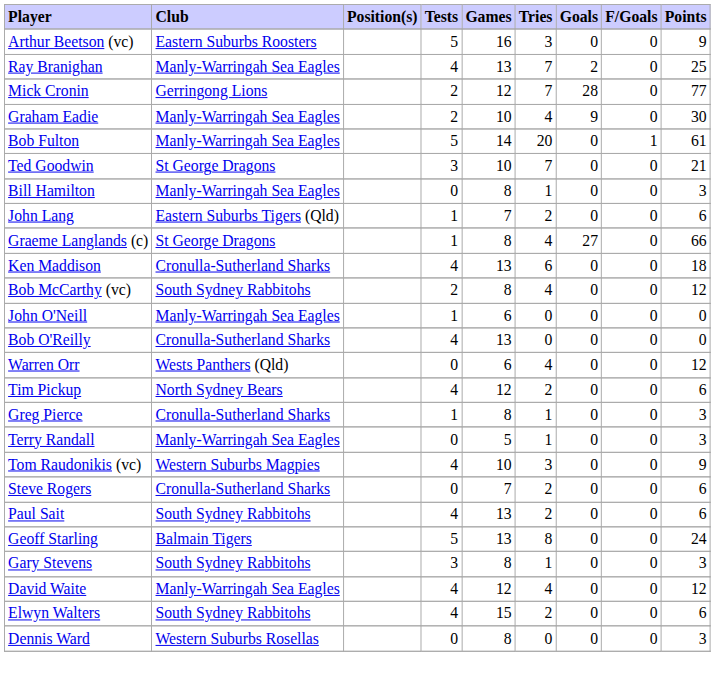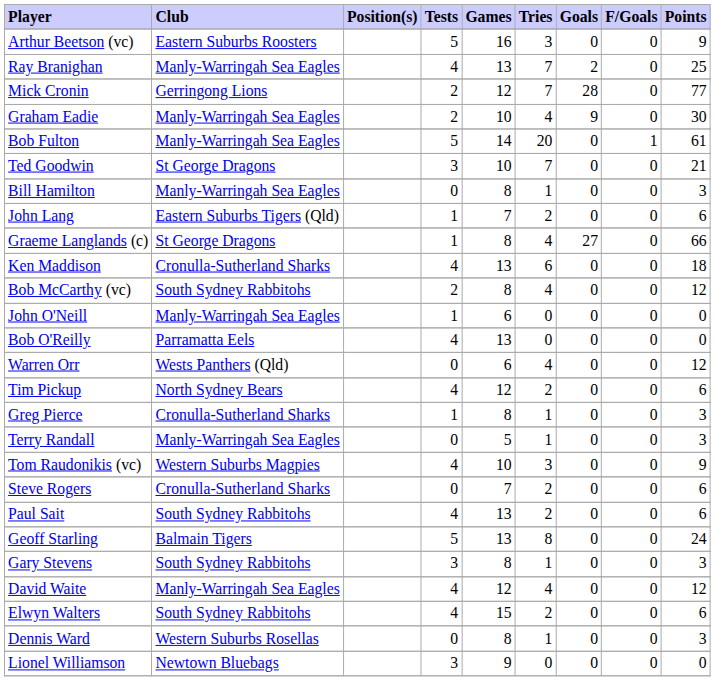 <table class=wikitable>
 <tr bgcolor="#CCCCFF">
 <td><strong>Player</strong></td>
 <td><strong>Club</strong></td>
 <td><strong>Position(s)</strong></td>
 <td><strong>Tests</strong></td>
 <td><strong>Games</strong></td>
 <td><strong>Tries</strong></td>
 <td><strong>Goals</strong></td>
 <td><strong>F/Goals</strong></td>
 <td><strong>Points</strong></td>
 </tr>
 <tr>
 </tr>
 <tr bgcolor="#FFFFFF">
 <td><a href='#'>Arthur Beetson</a> (vc)</td>
 <td> <a href='#'>Eastern Suburbs Roosters</a></td>
 <td></td>
 <td align=right>5</td>
 <td align=right>16</td>
 <td align=right>3</td>
 <td align=right>0</td>
 <td align=right>0</td>
 <td align=right>9</td>
 </tr>
 <tr>
 </tr>
 <tr bgcolor="#FFFFFF">
 <td><a href='#'>Ray Branighan</a></td>
 <td> <a href='#'>Manly-Warringah Sea Eagles</a></td>
 <td></td>
 <td align=right>4</td>
 <td align=right>13</td>
 <td align=right>7</td>
 <td align=right>2</td>
 <td align=right>0</td>
 <td align=right>25</td>
 </tr>
 <tr>
 </tr>
 <tr bgcolor="#FFFFFF">
 <td><a href='#'>Mick Cronin</a></td>
 <td> <a href='#'>Gerringong Lions</a></td>
 <td></td>
 <td align=right>2</td>
 <td align=right>12</td>
 <td align=right>7</td>
 <td align=right>28</td>
 <td align=right>0</td>
 <td align=right>77</td>
 </tr>
 <tr>
 </tr>
 <tr bgcolor="#FFFFFF">
 <td><a href='#'>Graham Eadie</a></td>
 <td> <a href='#'>Manly-Warringah Sea Eagles</a></td>
 <td></td>
 <td align=right>2</td>
 <td align=right>10</td>
 <td align=right>4</td>
 <td align=right>9</td>
 <td align=right>0</td>
 <td align=right>30</td>
 </tr>
 <tr>
 </tr>
 <tr bgcolor="#FFFFFF">
 <td><a href='#'>Bob Fulton</a></td>
 <td> <a href='#'>Manly-Warringah Sea Eagles</a></td>
 <td></td>
 <td align=right>5</td>
 <td align=right>14</td>
 <td align=right>20</td>
 <td align=right>0</td>
 <td align=right>1</td>
 <td align=right>61</td>
 </tr>
 <tr>
 </tr>
 <tr bgcolor="#FFFFFF">
 <td><a href='#'>Ted Goodwin</a></td>
 <td> <a href='#'>St George Dragons</a></td>
 <td></td>
 <td align=right>3</td>
 <td align=right>10</td>
 <td align=right>7</td>
 <td align=right>0</td>
 <td align=right>0</td>
 <td align=right>21</td>
 </tr>
 <tr>
 </tr>
 <tr bgcolor="#FFFFFF">
 <td><a href='#'>Bill Hamilton</a></td>
 <td> <a href='#'>Manly-Warringah Sea Eagles</a></td>
 <td></td>
 <td align=right>0</td>
 <td align=right>8</td>
 <td align=right>1</td>
 <td align=right>0</td>
 <td align=right>0</td>
 <td align=right>3</td>
 </tr>
 <tr>
 </tr>
 <tr bgcolor="#FFFFFF">
 <td><a href='#'>John Lang</a></td>
 <td> <a href='#'>Eastern Suburbs Tigers</a> (Qld)</td>
 <td></td>
 <td align=right>1</td>
 <td align=right>7</td>
 <td align=right>2</td>
 <td align=right>0</td>
 <td align=right>0</td>
 <td align=right>6</td>
 </tr>
 <tr>
 </tr>
 <tr bgcolor="#FFFFFF">
 <td><a href='#'>Graeme Langlands</a> (c)</td>
 <td> <a href='#'>St George Dragons</a></td>
 <td></td>
 <td align=right>1</td>
 <td align=right>8</td>
 <td align=right>4</td>
 <td align=right>27</td>
 <td align=right>0</td>
 <td align=right>66</td>
 </tr>
 <tr>
 </tr>
 <tr bgcolor="#FFFFFF">
 <td><a href='#'>Ken Maddison</a></td>
 <td> <a href='#'>Cronulla-Sutherland Sharks</a></td>
 <td></td>
 <td align=right>4</td>
 <td align=right>13</td>
 <td align=right>6</td>
 <td align=right>0</td>
 <td align=right>0</td>
 <td align=right>18</td>
 </tr>
 <tr>
 </tr>
 <tr bgcolor="#FFFFFF">
 <td><a href='#'>Bob McCarthy</a> (vc)</td>
 <td> <a href='#'>South Sydney Rabbitohs</a></td>
 <td></td>
 <td align=right>2</td>
 <td align=right>8</td>
 <td align=right>4</td>
 <td align=right>0</td>
 <td align=right>0</td>
 <td align=right>12</td>
 </tr>
 <tr>
 </tr>
 <tr bgcolor="#FFFFFF">
 <td><a href='#'>John O'Neill</a></td>
 <td> <a href='#'>Manly-Warringah Sea Eagles</a></td>
 <td></td>
 <td align=right>1</td>
 <td align=right>6</td>
 <td align=right>0</td>
 <td align=right>0</td>
 <td align=right>0</td>
 <td align=right>0</td>
 </tr>
 <tr>
 </tr>
 <tr bgcolor="#FFFFFF">
 <td><a href='#'>Bob O'Reilly</a></td>
-<td> <a href='#'>Cronulla-Sutherland Sharks</a></td>
+<td> <a href='#'>Parramatta Eels</a></td>
 <td></td>
 <td align=right>4</td>
 <td align=right>13</td>
 <td align=right>0</td>
 <td align=right>0</td>
 <td align=right>0</td>
 <td align=right>0</td>
 </tr>
 <tr>
 </tr>
 <tr bgcolor="#FFFFFF">
 <td><a href='#'>Warren Orr</a></td>
 <td> <a href='#'>Wests Panthers</a> (Qld)</td>
 <td></td>
 <td align=right>0</td>
 <td align=right>6</td>
 <td align=right>4</td>
 <td align=right>0</td>
 <td align=right>0</td>
 <td align=right>12</td>
 </tr>
 <tr>
 </tr>
 <tr bgcolor="#FFFFFF">
 <td><a href='#'>Tim Pickup</a></td>
 <td> <a href='#'>North Sydney Bears</a></td>
 <td></td>
 <td align=right>4</td>
 <td align=right>12</td>
 <td align=right>2</td>
 <td align=right>0</td>
 <td align=right>0</td>
 <td align=right>6</td>
 </tr>
 <tr>
 </tr>
 <tr bgcolor="#FFFFFF">
 <td><a href='#'>Greg Pierce</a></td>
 <td> <a href='#'>Cronulla-Sutherland Sharks</a></td>
 <td></td>
 <td align=right>1</td>
 <td align=right>8</td>
 <td align=right>1</td>
 <td align=right>0</td>
 <td align=right>0</td>
 <td align=right>3</td>
 </tr>
 <tr>
 </tr>
 <tr bgcolor="#FFFFFF">
 <td><a href='#'>Terry Randall</a></td>
 <td> <a href='#'>Manly-Warringah Sea Eagles</a></td>
 <td></td>
 <td align=right>0</td>
 <td align=right>5</td>
 <td align=right>1</td>
 <td align=right>0</td>
 <td align=right>0</td>
 <td align=right>3</td>
 </tr>
 <tr>
 </tr>
 <tr bgcolor="#FFFFFF">
 <td><a href='#'>Tom Raudonikis</a> (vc)</td>
 <td> <a href='#'>Western Suburbs Magpies</a></td>
 <td></td>
 <td align=right>4</td>
 <td align=right>10</td>
 <td align=right>3</td>
 <td align=right>0</td>
 <td align=right>0</td>
 <td align=right>9</td>
 </tr>
 <tr>
 </tr>
 <tr bgcolor="#FFFFFF">
 <td><a href='#'>Steve Rogers</a></td>
 <td> <a href='#'>Cronulla-Sutherland Sharks</a></td>
 <td></td>
 <td align=right>0</td>
 <td align=right>7</td>
 <td align=right>2</td>
 <td align=right>0</td>
 <td align=right>0</td>
 <td align=right>6</td>
 </tr>
 <tr>
 </tr>
 <tr bgcolor="#FFFFFF">
 <td><a href='#'>Paul Sait</a></td>
 <td> <a href='#'>South Sydney Rabbitohs</a></td>
 <td></td>
 <td align=right>4</td>
 <td align=right>13</td>
 <td align=right>2</td>
 <td align=right>0</td>
 <td align=right>0</td>
 <td align=right>6</td>
 </tr>
 <tr>
 </tr>
 <tr bgcolor="#FFFFFF">
 <td><a href='#'>Geoff Starling</a></td>
 <td> <a href='#'>Balmain Tigers</a></td>
 <td></td>
 <td align=right>5</td>
 <td align=right>13</td>
 <td align=right>8</td>
 <td align=right>0</td>
 <td align=right>0</td>
 <td align=right>24</td>
 </tr>
 <tr>
 </tr>
 <tr bgcolor="#FFFFFF">
 <td><a href='#'>Gary Stevens</a></td>
 <td> <a href='#'>South Sydney Rabbitohs</a></td>
 <td></td>
 <td align=right>3</td>
 <td align=right>8</td>
 <td align=right>1</td>
 <td align=right>0</td>
 <td align=right>0</td>
 <td align=right>3</td>
 </tr>
 <tr>
 </tr>
 <tr bgcolor="#FFFFFF">
 <td><a href='#'>David Waite</a></td>
 <td> <a href='#'>Manly-Warringah Sea Eagles</a></td>
 <td></td>
 <td align=right>4</td>
 <td align=right>12</td>
 <td align=right>4</td>
 <td align=right>0</td>
 <td align=right>0</td>
 <td align=right>12</td>
 </tr>
 <tr>
 </tr>
 <tr bgcolor="#FFFFFF">
 <td><a href='#'>Elwyn Walters</a></td>
 <td> <a href='#'>South Sydney Rabbitohs</a></td>
 <td></td>
 <td align=right>4</td>
 <td align=right>15</td>
 <td align=right>2</td>
 <td align=right>0</td>
 <td align=right>0</td>
 <td align=right>6</td>
 </tr>
 <tr>
 </tr>
 <tr bgcolor="#FFFFFF">
 <td><a href='#'>Dennis Ward</a></td>
 <td> <a href='#'>Western Suburbs Rosellas</a></td>
 <td></td>
 <td align=right>0</td>
 <td align=right>8</td>
-<td align=right>0</td>
+<td align=right>1</td>
 <td align=right>0</td>
 <td align=right>0</td>
 <td align=right>3</td>
 </tr>
 <tr>
 </tr>
+<tr bgcolor="#FFFFFF">
+<td><a href='#'>Lionel Williamson</a></td>
+<td> <a href='#'>Newtown Bluebags</a></td>
+<td></td>
+<td align=right>3</td>
+<td align=right>9</td>
+<td align=right>0</td>
+<td align=right>0</td>
+<td align=right>0</td>
+<td align=right>0</td>
+</tr>
 <tr>
 </tr>
 </table>
